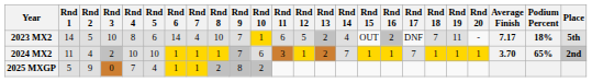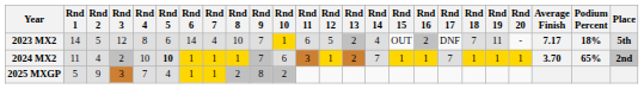 <table class="wikitable" style="font-size: 85%; text-align:center">
 <tr valign="top">
 <th valign="middle">Year</th>
 <th>Rnd<br>1</th>
 <th>Rnd<br>2</th>
 <th>Rnd<br>3</th>
 <th>Rnd<br>4</th>
 <th>Rnd<br>5</th>
 <th>Rnd<br>6</th>
 <th>Rnd<br>7</th>
 <th>Rnd<br>8</th>
 <th>Rnd<br>9</th>
 <th>Rnd<br>10</th>
 <th>Rnd<br>11</th>
 <th>Rnd<br>12</th>
 <th>Rnd<br>13</th>
 <th>Rnd<br>14</th>
 <th>Rnd<br>15</th>
 <th>Rnd<br>16</th>
 <th>Rnd<br>17</th>
 <th>Rnd<br>18</th>
 <th>Rnd<br>19</th>
 <th>Rnd<br>20</th>
 <th valign="middle">Average<br>Finish</th>
 <th valign="middle">Podium<br>Percent</th>
 <th valign="middle">Place</th>
 </tr>
 <tr>
 <th>2023 MX2</th>
 <td style="background:#dfdfdf;">14</td>
 <td style="background:#dfdfdf;">5</td>
-<td style="background:#dfdfdf;">10</td>
+<td style="background:#dfdfdf;">12</td>
 <td style="background:#dfdfdf;">8</td>
 <td style="background:#dfdfdf;">6</td>
 <td style="background:#dfdfdf;">14</td>
 <td style="background:#dfdfdf;">4</td>
 <td style="background:#dfdfdf;">10</td>
 <td style="background:#dfdfdf;">7</td>
 <td style="background:gold;">1</td>
 <td style="background:#dfdfdf;">6</td>
 <td style="background:#dfdfdf;">5</td>
 <td style="background:silver;">2</td>
 <td style="background:#dfdfdf;">4</td>
 <td>OUT</td>
 <td style="background:silver;">2</td>
 <td>DNF</td>
 <td style="background:#dfdfdf;">7</td>
 <td style="background:#dfdfdf;">11</td>
 <td>-</td>
 <th>7.17</th>
 <th>18%</th>
 <th style="background:#dfdfdf;">5th</th>
 </tr>
 <tr>
 <th>2024 MX2</th>
 <td style="background:#dfdfdf;">11</td>
 <td style="background:#dfdfdf;">4</td>
 <td style="background:silver;">2</td>
 <td style="background:#dfdfdf;">10</td>
-<td style="background:#dfdfdf;">10</td>
+<td style="background:#dfdfdf;"><strong>10</strong></td>
 <td style="background:gold;">1</td>
 <td style="background:gold;">1</td>
 <td style="background:gold;">1</td>
 <td style="background: silver;">7</td>
 <td style="background:#dfdfdf;">6</td>
 <td style="background:#CD7F32;">3</td>
 <td style="background: gold;">1</td>
 <td style="background:#CD7F32;">2</td>
 <td style="background:#dfdfdf;">7</td>
 <td style="background: gold;">1</td>
 <td style="background: gold;">1</td>
 <td style="background:#dfdfdf;">7</td>
 <td style="background: gold;">1</td>
 <td style="background: gold;">1</td>
 <td style="background: gold;">1</td>
 <th>3.70</th>
 <th>65%</th>
 <th style="background: silver;">2nd</th>
 </tr>
 <tr>
 <th>2025 MXGP</th>
 <td style="background:#dfdfdf;">5</td>
 <td style="background:#dfdfdf;">9</td>
-<td style="background:#CD7F32;">0</td>
+<td style="background:#CD7F32;">3</td>
 <td style="background:#dfdfdf;">7</td>
 <td style="background:#dfdfdf;">4</td>
 <td style="background:gold;">1</td>
 <td style="background:gold;">1</td>
 <td style="background:silver;">2</td>
 <td style="background:silver;">8</td>
 <td style="background:silver;">2</td>
 <td></td>
 <td></td>
 <td></td>
 <td></td>
 <td></td>
 <td></td>
 <td></td>
 <td></td>
 <td></td>
 <td></td>
 <th></th>
 <th></th>
 <th></th>
 </tr>
 </table>
